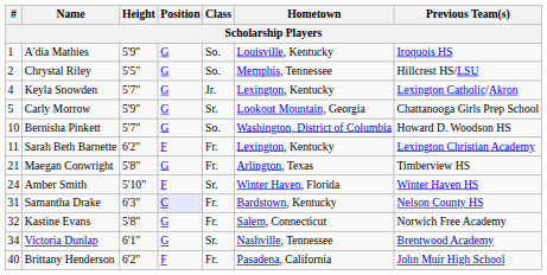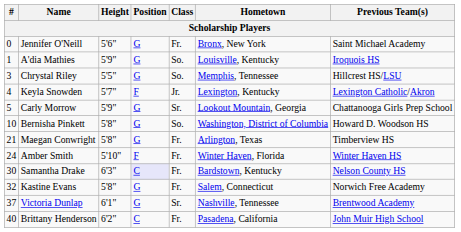 <table class="wikitable" style="font-size: 90%">
 <tr>
 <th>#</th>
 <th>Name</th>
 <th>Height</th>
 <th>Position</th>
 <th>Class</th>
 <th>Hometown</th>
 <th>Previous Team(s)</th>
 </tr>
 <tr>
 <th colspan=7>Scholarship Players</th>
 </tr>
 <tr>
+<td>0</td>
+<td>Jennifer O'Neill</td>
+<td>5'6"</td>
+<td><a href='#'>G</a></td>
+<td>Fr.</td>
+<td><a href='#'>Bronx</a>, New York</td>
+<td>Saint Michael Academy</td>
+</tr>
+<tr>
 <td>1</td>
 <td>A'dia Mathies</td>
 <td>5'9"</td>
 <td><a href='#'>G</a></td>
 <td>So.</td>
 <td><a href='#'>Louisville</a>, Kentucky</td>
 <td><a href='#'>Iroquois HS</a></td>
 </tr>
 <tr>
-<td>2</td>
+<td>3</td>
 <td>Chrystal Riley</td>
 <td>5'5"</td>
 <td><a href='#'>G</a></td>
 <td>So.</td>
 <td><a href='#'>Memphis</a>, Tennessee</td>
 <td>Hillcrest HS/<a href='#'>LSU</a></td>
 </tr>
 <tr>
 <td>4</td>
 <td>Keyla Snowden</td>
 <td>5'7"</td>
-<td><a href='#'>G</a></td>
+<td><a href='#'>F</a></td>
 <td>Jr.</td>
 <td><a href='#'>Lexington</a>, Kentucky</td>
 <td><a href='#'>Lexington Catholic</a>/<a href='#'>Akron</a></td>
 </tr>
 <tr>
 <td>5</td>
 <td>Carly Morrow</td>
 <td>5'9"</td>
 <td><a href='#'>G</a></td>
 <td>Sr.</td>
 <td><a href='#'>Lookout Mountain</a>, Georgia</td>
 <td>Chattanooga Girls Prep School</td>
 </tr>
 <tr>
 <td>10</td>
 <td>Bernisha Pinkett</td>
-<td>5'7"</td>
+<td>5'8"</td>
 <td><a href='#'>G</a></td>
 <td>So.</td>
 <td><a href='#'>Washington, District of Columbia</a></td>
 <td>Howard D. Woodson HS</td>
-</tr>
-<tr>
-<td>11</td>
-<td>Sarah Beth Barnette</td>
-<td>6'2"</td>
-<td><a href='#'>F</a></td>
-<td>Fr.</td>
-<td><a href='#'>Lexington</a>, Kentucky</td>
-<td><a href='#'>Lexington Christian Academy</a></td>
 </tr>
 <tr>
 <td>21</td>
 <td>Maegan Conwright</td>
 <td>5'8"</td>
 <td><a href='#'>G</a></td>
 <td>Fr.</td>
 <td><a href='#'>Arlington</a>, Texas</td>
 <td>Timberview HS</td>
 </tr>
 <tr>
 <td>24</td>
 <td>Amber Smith</td>
 <td>5'10"</td>
 <td><a href='#'>F</a></td>
-<td>Sr.</td>
+<td>Fr.</td>
 <td><a href='#'>Winter Haven</a>, Florida</td>
 <td><a href='#'>Winter Haven HS</a></td>
 </tr>
 <tr>
-<td>31</td>
+<td>30</td>
 <td>Samantha Drake</td>
 <td>6'3"</td>
 <td style="background: lavender;"><a href='#'>C</a></td>
 <td>Fr.</td>
 <td><a href='#'>Bardstown</a>, Kentucky</td>
 <td><a href='#'>Nelson County HS</a></td>
 </tr>
 <tr>
 <td>32</td>
 <td>Kastine Evans</td>
 <td>5'8"</td>
 <td><a href='#'>G</a></td>
 <td>Fr.</td>
 <td><a href='#'>Salem</a>, Connecticut</td>
 <td>Norwich Free Academy</td>
 </tr>
 <tr>
-<td>34</td>
+<td>37</td>
 <td><a href='#'>Victoria Dunlap</a></td>
 <td>6'1"</td>
 <td><a href='#'>G</a></td>
 <td>Sr.</td>
 <td><a href='#'>Nashville</a>, Tennessee</td>
 <td><a href='#'>Brentwood Academy</a></td>
 </tr>
 <tr>
 <td>40</td>
 <td>Brittany Henderson</td>
 <td>6'2"</td>
-<td><a href='#'>F</a></td>
+<td><a href='#'>C</a></td>
 <td>Fr.</td>
 <td><a href='#'>Pasadena</a>, California</td>
 <td><a href='#'>John Muir High School</a></td>
 </tr>
 </table>
